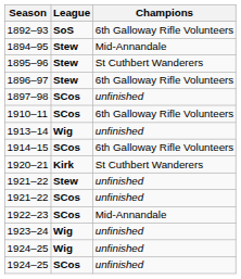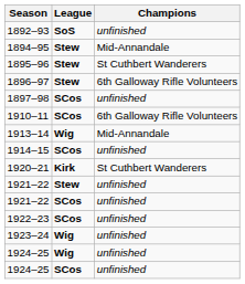 <table class="wikitable" style="textalign-center">
 <tr>
 <th>Season</th>
 <th>League</th>
 <th>Champions</th>
 </tr>
 <tr>
 <td>1892–93</td>
 <td><strong>SoS</strong></td>
-<td>6th Galloway Rifle Volunteers</td>
+<td><em>unfinished</em></td>
 </tr>
 <tr>
 <td>1894–95</td>
 <td><strong>Stew</strong></td>
 <td>Mid-Annandale</td>
 </tr>
 <tr>
 <td>1895–96</td>
 <td><strong>Stew</strong></td>
 <td>St Cuthbert Wanderers</td>
 </tr>
 <tr>
 <td>1896–97</td>
 <td><strong>Stew</strong></td>
 <td>6th Galloway Rifle Volunteers</td>
 </tr>
 <tr>
 <td>1897–98</td>
 <td><strong>SCos</strong></td>
 <td><em>unfinished</em></td>
 </tr>
 <tr>
 <td>1910–11</td>
 <td><strong>SCos</strong></td>
 <td>6th Galloway Rifle Volunteers</td>
 </tr>
 <tr>
 <td>1913–14</td>
 <td><strong>Wig</strong></td>
-<td><em>unfinished</em></td>
+<td>Mid-Annandale</td>
 </tr>
 <tr>
 <td>1914–15</td>
 <td><strong>SCos</strong></td>
-<td>6th Galloway Rifle Volunteers</td>
+<td><em>unfinished</em></td>
 </tr>
 <tr>
 <td>1920–21</td>
 <td><strong>Kirk</strong></td>
 <td>St Cuthbert Wanderers</td>
 </tr>
 <tr>
 <td>1921–22</td>
 <td><strong>Stew</strong></td>
 <td><em>unfinished</em></td>
 </tr>
 <tr>
 <td>1921–22</td>
 <td><strong>SCos</strong></td>
 <td><em>unfinished</em></td>
 </tr>
 <tr>
 <td>1922–23</td>
 <td><strong>SCos</strong></td>
-<td>Mid-Annandale</td>
+<td><em>unfinished</em></td>
 </tr>
 <tr>
 <td>1923–24</td>
 <td><strong>Wig</strong></td>
 <td><em>unfinished</em></td>
 </tr>
 <tr>
 <td>1924–25</td>
 <td><strong>Wig</strong></td>
 <td><em>unfinished</em></td>
 </tr>
 <tr>
 <td>1924–25</td>
 <td><strong>SCos</strong></td>
 <td><em>unfinished</em></td>
 </tr>
 </table>
